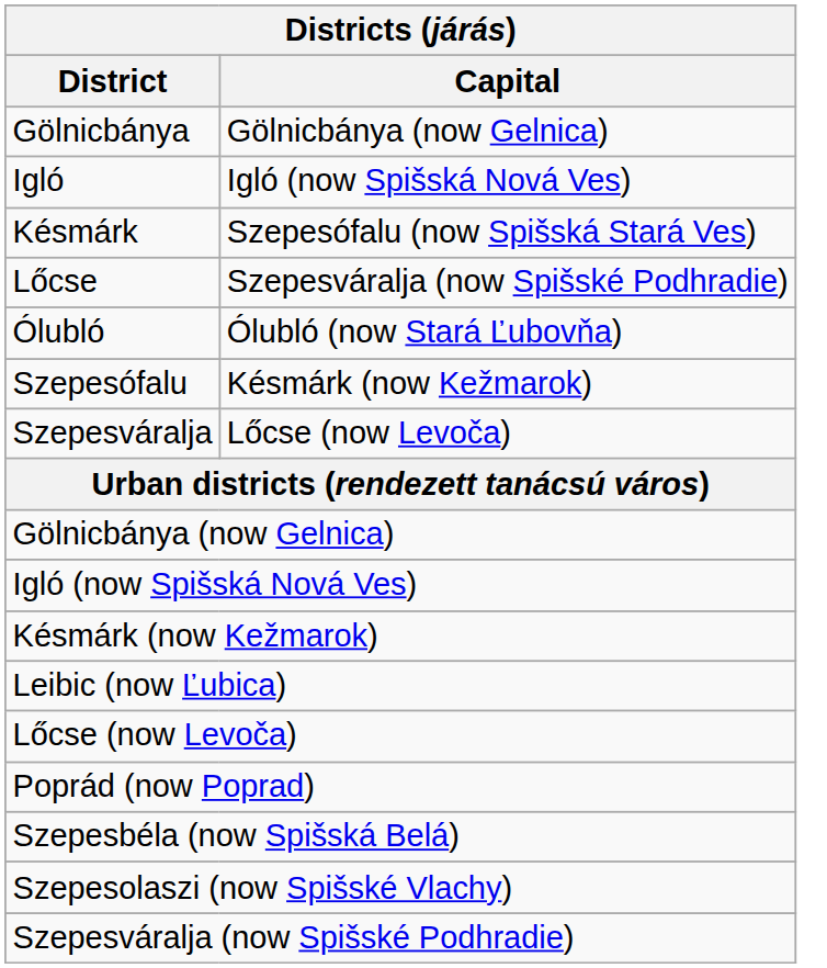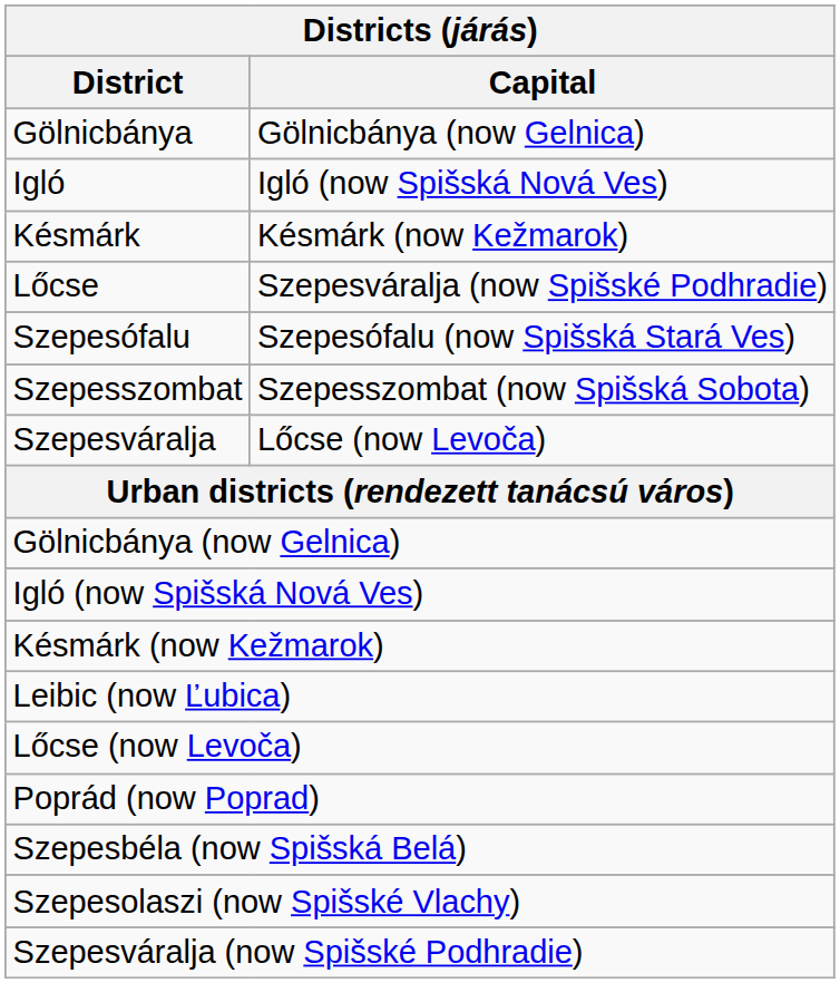 <table class="wikitable">
 <tr>
 <th colspan=2>Districts (<em>járás</em>)</th>
 </tr>
 <tr>
 <th>District</th>
 <th>Capital</th>
 </tr>
 <tr>
 <td> Gölnicbánya</td>
 <td>Gölnicbánya (now <a href='#'>Gelnica</a>)</td>
 </tr>
 <tr>
 <td> Igló</td>
 <td>Igló (now <a href='#'>Spišská Nová Ves</a>)</td>
 </tr>
 <tr>
 <td> Késmárk</td>
-<td>Szepesófalu (now <a href='#'>Spišská Stará Ves</a>)</td>
+<td>Késmárk (now <a href='#'>Kežmarok</a>)</td>
 </tr>
 <tr>
 <td> Lőcse</td>
 <td>Szepesváralja (now <a href='#'>Spišské Podhradie</a>)</td>
 </tr>
 <tr>
-<td> Ólubló</td>
-<td>Ólubló (now <a href='#'>Stará Ľubovňa</a>)</td>
+<td> Szepesófalu</td>
+<td>Szepesófalu (now <a href='#'>Spišská Stará Ves</a>)</td>
 </tr>
 <tr>
-<td> Szepesófalu</td>
-<td>Késmárk (now <a href='#'>Kežmarok</a>)</td>
+<td> Szepesszombat</td>
+<td>Szepesszombat (now <a href='#'>Spišská Sobota</a>)</td>
 </tr>
 <tr>
 <td> Szepesváralja</td>
 <td>Lőcse (now <a href='#'>Levoča</a>)</td>
 </tr>
 <tr>
 <th colspan=2>  Urban districts (<em>rendezett tanácsú város</em>)</th>
 </tr>
 <tr>
 <td colspan=2>Gölnicbánya (now <a href='#'>Gelnica</a>)</td>
 </tr>
 <tr>
 <td colspan=2>Igló (now <a href='#'>Spišská Nová Ves</a>)</td>
 </tr>
 <tr>
 <td colspan=2>Késmárk (now <a href='#'>Kežmarok</a>)</td>
 </tr>
 <tr>
 <td colspan=2>Leibic (now <a href='#'>Ľubica</a>)</td>
 </tr>
 <tr>
 <td colspan=2>Lőcse (now <a href='#'>Levoča</a>)</td>
 </tr>
 <tr>
 <td colspan=2>Poprád (now <a href='#'>Poprad</a>)</td>
 </tr>
 <tr>
 <td colspan=2>Szepesbéla (now <a href='#'>Spišská Belá</a>)</td>
 </tr>
 <tr>
 <td colspan=2>Szepesolaszi (now <a href='#'>Spišské Vlachy</a>)</td>
 </tr>
 <tr>
 <td colspan=2>Szepesváralja (now <a href='#'>Spišské Podhradie</a>)</td>
 </tr>
 </table>
